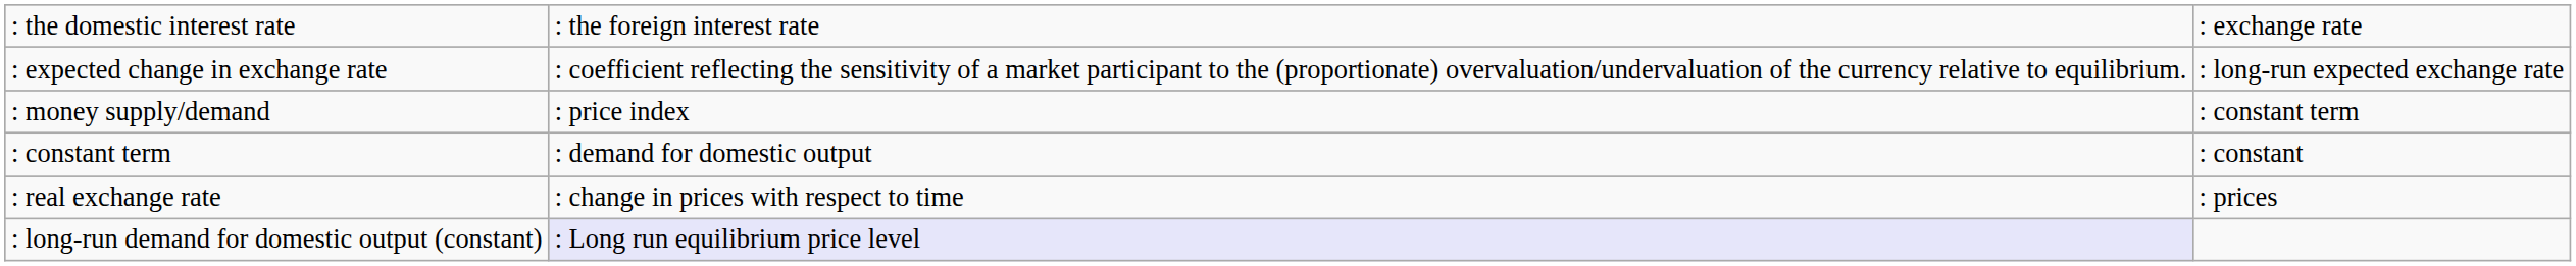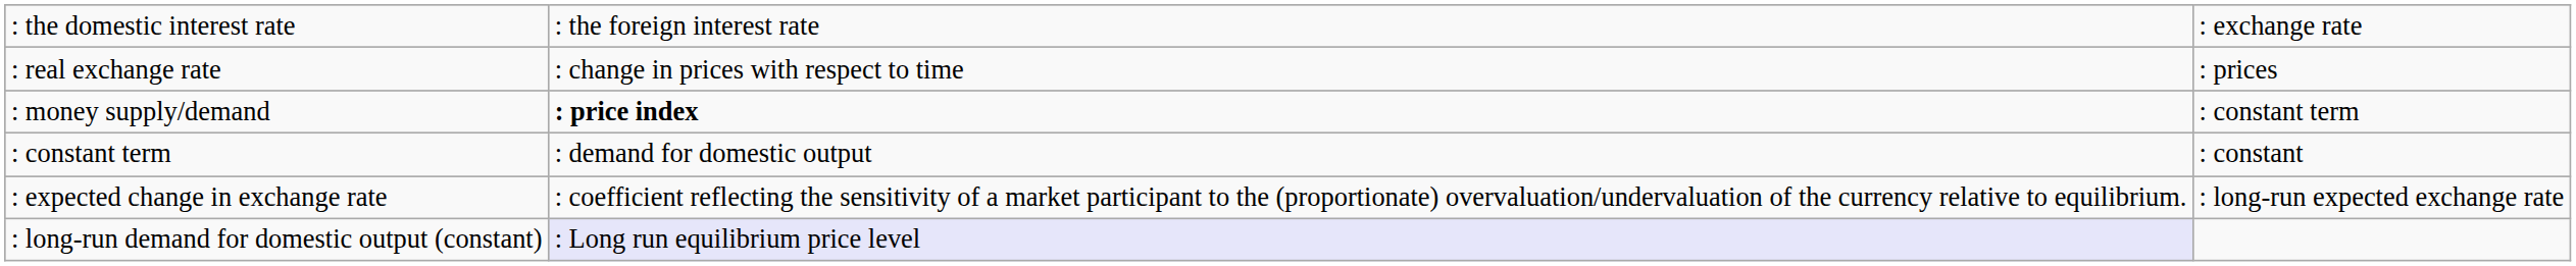 <table class="wikitable">
 <tr>
 <td>: the domestic interest rate</td>
 <td>: the foreign interest rate</td>
 <td>: exchange rate</td>
 </tr>
 <tr>
-<td>: expected change in exchange rate</td>
-<td>: coefficient reflecting the sensitivity of a market participant to the (proportionate) overvaluation/undervaluation of the currency relative to equilibrium.</td>
-<td>: long-run expected exchange rate</td>
+<td>: real exchange rate</td>
+<td>: change in prices with respect to time</td>
+<td>: prices</td>
 </tr>
 <tr>
 <td>: money supply/demand</td>
-<td>: price index</td>
+<td><strong>: price index</strong></td>
 <td>: constant term</td>
 </tr>
 <tr>
 <td>: constant term</td>
 <td>: demand for domestic output</td>
 <td>: constant</td>
 </tr>
 <tr>
-<td>: real exchange rate</td>
-<td>: change in prices with respect to time</td>
-<td>: prices</td>
+<td>: expected change in exchange rate</td>
+<td>: coefficient reflecting the sensitivity of a market participant to the (proportionate) overvaluation/undervaluation of the currency relative to equilibrium.</td>
+<td>: long-run expected exchange rate</td>
 </tr>
 <tr>
 <td>: long-run demand for domestic output (constant)</td>
 <td style="background: lavender;">: Long run equilibrium price level</td>
 </tr>
 </table>
